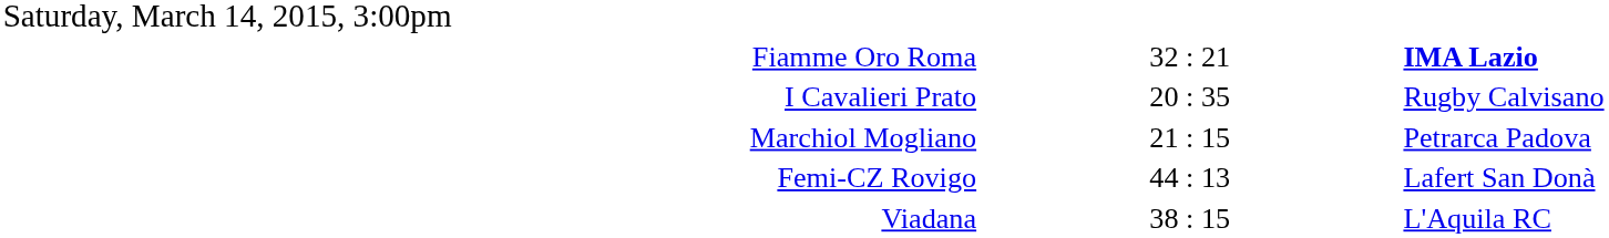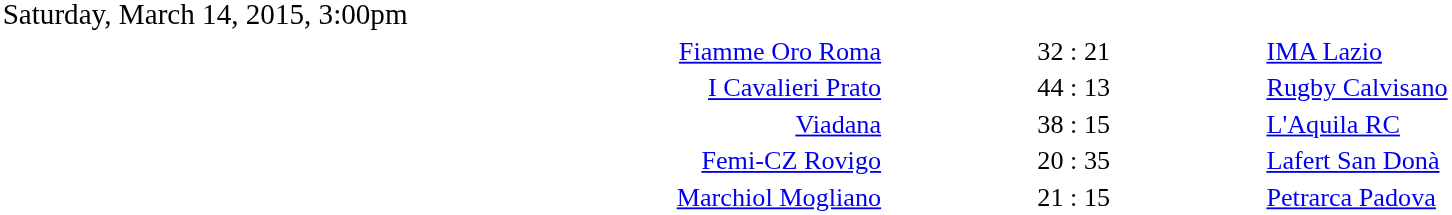 <table style="width:70%;" cellspacing="1">
 <tr>
 <th width=35%></th>
 <th width=15%></th>
 <th></th>
 </tr>
 <tr>
 <td>Saturday, March 14, 2015, 3:00pm</td>
 </tr>
 <tr style=font-size:90%>
 <td align=right><a href='#'>Fiamme Oro Roma</a></td>
 <td align=center>32 : 21</td>
-<td><strong><a href='#'>IMA Lazio</a></strong></td>
+<td><a href='#'>IMA Lazio</a></td>
 </tr>
 <tr style=font-size:90%>
 <td align=right><a href='#'>I Cavalieri Prato</a></td>
+<td align=center>44 : 13</td>
+<td><a href='#'>Rugby Calvisano</a></td>
+</tr>
+<tr style=font-size:90%>
+<td align=right><a href='#'>Viadana</a></td>
+<td align=center>38 : 15</td>
+<td><a href='#'>L'Aquila RC</a></td>
+</tr>
+<tr style=font-size:90%>
+<td align=right><a href='#'>Femi-CZ Rovigo</a></td>
 <td align=center>20 : 35</td>
-<td><a href='#'>Rugby Calvisano</a></td>
+<td><a href='#'>Lafert San Donà</a></td>
 </tr>
 <tr style=font-size:90%>
 <td align=right><a href='#'>Marchiol Mogliano</a></td>
 <td align=center>21 : 15</td>
 <td><a href='#'>Petrarca Padova</a></td>
 </tr>
-<tr style=font-size:90%>
-<td align=right><a href='#'>Femi-CZ Rovigo</a></td>
-<td align=center>44 : 13</td>
-<td><a href='#'>Lafert San Donà</a></td>
-</tr>
-<tr style=font-size:90%>
-<td align=right><a href='#'>Viadana</a></td>
-<td align=center>38 : 15</td>
-<td><a href='#'>L'Aquila RC</a></td>
-</tr>
 </table>
